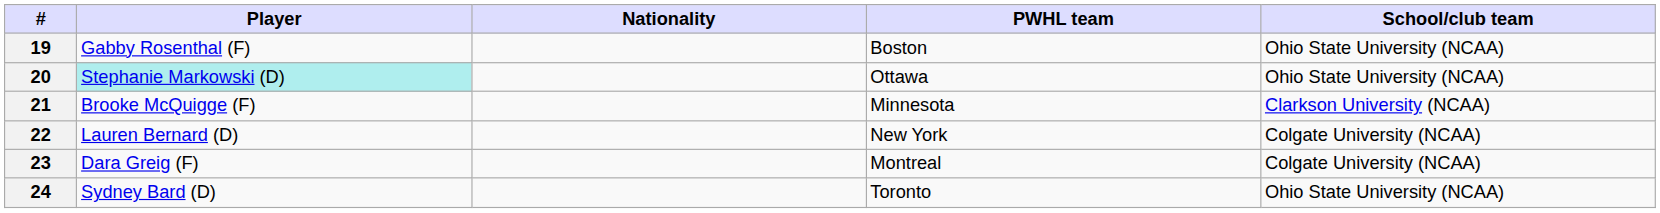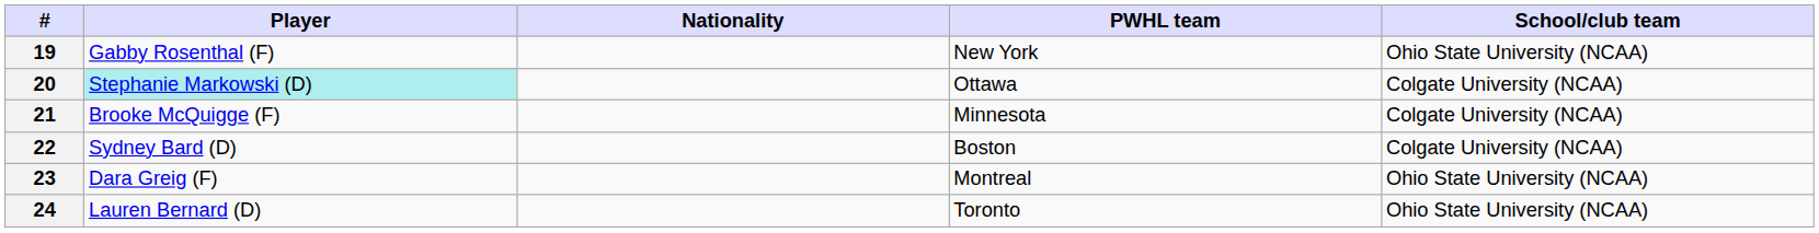 <table class="wikitable">
 <tr>
 <th style="background:#ddf; width:2.75%;">#</th>
 <th style="background:#ddf; width:15.0%;">Player</th>
 <th style="background:#ddf; width:15.0%;">Nationality</th>
 <th style="background:#ddf; width:15.0%;">PWHL team</th>
 <th style="background:#ddf; width:15.0%;">School/club team</th>
 </tr>
 <tr>
 <th>19</th>
 <td><a href='#'>Gabby Rosenthal</a> (F)</td>
 <td></td>
-<td>Boston</td>
+<td>New York</td>
 <td>Ohio State University (NCAA)</td>
 </tr>
 <tr>
 <th>20</th>
 <td style="background: paleturquoise;"><a href='#'>Stephanie Markowski</a> (D)</td>
 <td></td>
 <td>Ottawa</td>
-<td>Ohio State University (NCAA)</td>
+<td>Colgate University (NCAA)</td>
 </tr>
 <tr>
 <th>21</th>
 <td><a href='#'>Brooke McQuigge</a> (F)</td>
 <td></td>
 <td>Minnesota</td>
-<td><a href='#'>Clarkson University</a> (NCAA)</td>
+<td>Colgate University (NCAA)</td>
 </tr>
 <tr>
 <th>22</th>
-<td><a href='#'>Lauren Bernard</a> (D)</td>
+<td><a href='#'>Sydney Bard</a> (D)</td>
 <td></td>
-<td>New York</td>
+<td>Boston</td>
 <td>Colgate University (NCAA)</td>
 </tr>
 <tr>
 <th>23</th>
 <td><a href='#'>Dara Greig</a> (F)</td>
 <td></td>
 <td>Montreal</td>
-<td>Colgate University (NCAA)</td>
+<td>Ohio State University (NCAA)</td>
 </tr>
 <tr>
 <th>24</th>
-<td><a href='#'>Sydney Bard</a> (D)</td>
+<td><a href='#'>Lauren Bernard</a> (D)</td>
 <td></td>
 <td>Toronto</td>
 <td>Ohio State University (NCAA)</td>
 </tr>
 </table>
